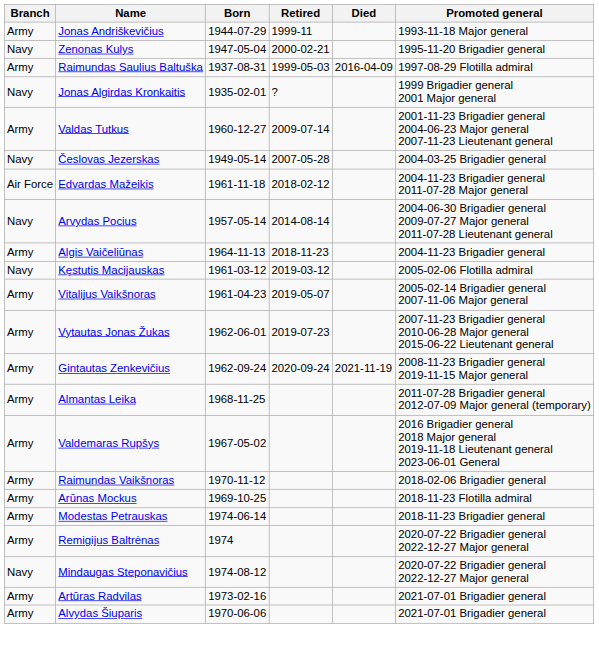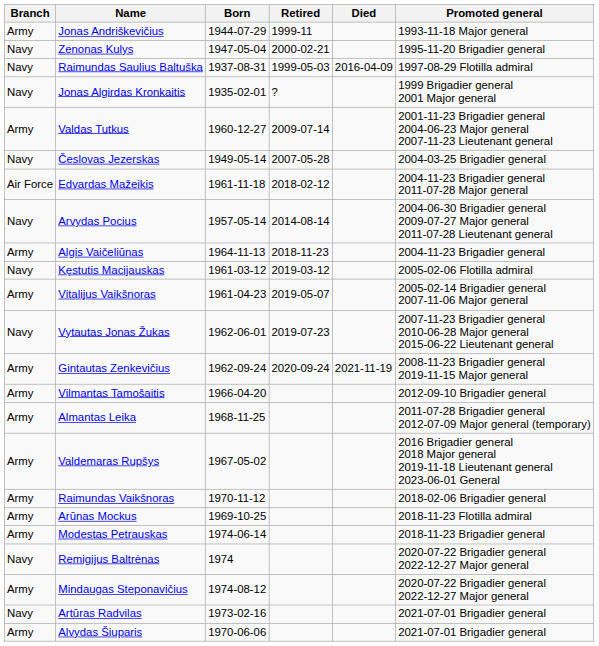 <table class="sortable wikitable">
 <tr>
 <th>Branch</th>
 <th>Name</th>
 <th>Born</th>
 <th>Retired</th>
 <th>Died</th>
 <th>Promoted general</th>
 </tr>
 <tr>
 <td>Army</td>
 <td><a href='#'>Jonas Andriškevičius</a></td>
 <td>1944-07-29</td>
 <td>1999-11</td>
 <td></td>
 <td>1993-11-18 Major general</td>
 </tr>
 <tr>
 <td>Navy</td>
 <td><a href='#'>Zenonas Kulys</a></td>
 <td>1947-05-04</td>
 <td>2000-02-21</td>
 <td></td>
 <td>1995-11-20 Brigadier general</td>
 </tr>
 <tr>
-<td>Army</td>
+<td>Navy</td>
 <td><a href='#'>Raimundas Saulius Baltuška</a></td>
 <td>1937-08-31</td>
 <td>1999-05-03</td>
 <td>2016-04-09</td>
 <td>1997-08-29 Flotilla admiral</td>
 </tr>
 <tr>
 <td>Navy</td>
 <td><a href='#'>Jonas Algirdas Kronkaitis</a></td>
 <td>1935-02-01</td>
 <td>?</td>
 <td></td>
 <td>1999 Brigadier general <br> 2001 Major general</td>
 </tr>
 <tr>
 <td>Army</td>
 <td><a href='#'>Valdas Tutkus</a></td>
 <td>1960-12-27</td>
 <td>2009-07-14</td>
 <td></td>
 <td>2001-11-23 Brigadier general <br> 2004-06-23 Major general <br> 2007-11-23 Lieutenant general</td>
 </tr>
 <tr>
 <td>Navy</td>
 <td><a href='#'>Česlovas Jezerskas</a></td>
 <td>1949-05-14</td>
 <td>2007-05-28</td>
 <td></td>
 <td>2004-03-25 Brigadier general</td>
 </tr>
 <tr>
 <td>Air Force</td>
 <td><a href='#'>Edvardas Mažeikis</a></td>
 <td>1961-11-18</td>
 <td>2018-02-12</td>
 <td></td>
 <td>2004-11-23 Brigadier general <br> 2011-07-28 Major general</td>
 </tr>
 <tr>
 <td>Navy</td>
 <td><a href='#'>Arvydas Pocius</a></td>
 <td>1957-05-14</td>
 <td>2014-08-14</td>
 <td></td>
 <td>2004-06-30 Brigadier general <br> 2009-07-27 Major general <br> 2011-07-28 Lieutenant general</td>
 </tr>
 <tr>
 <td>Army</td>
 <td><a href='#'>Algis Vaičeliūnas</a></td>
 <td>1964-11-13</td>
 <td>2018-11-23</td>
 <td></td>
 <td>2004-11-23 Brigadier general</td>
 </tr>
 <tr>
 <td>Navy</td>
 <td><a href='#'>Kęstutis Macijauskas</a></td>
 <td>1961-03-12</td>
 <td>2019-03-12</td>
 <td></td>
 <td>2005-02-06 Flotilla admiral</td>
 </tr>
 <tr>
 <td>Army</td>
 <td><a href='#'>Vitalijus Vaikšnoras</a></td>
 <td>1961-04-23</td>
 <td>2019-05-07</td>
 <td></td>
 <td>2005-02-14 Brigadier general <br> 2007-11-06 Major general</td>
 </tr>
 <tr>
-<td>Army</td>
+<td>Navy</td>
 <td><a href='#'>Vytautas Jonas Žukas</a></td>
 <td>1962-06-01</td>
 <td>2019-07-23</td>
 <td></td>
 <td>2007-11-23 Brigadier general <br> 2010-06-28 Major general <br> 2015-06-22 Lieutenant general</td>
 </tr>
 <tr>
 <td>Army</td>
 <td><a href='#'>Gintautas Zenkevičius</a></td>
 <td>1962-09-24</td>
 <td>2020-09-24</td>
 <td>2021-11-19</td>
 <td>2008-11-23 Brigadier general <br> 2019-11-15 Major general</td>
+</tr>
+<tr>
+<td>Army</td>
+<td><a href='#'>Vilmantas Tamošaitis</a></td>
+<td>1966-04-20</td>
+<td></td>
+<td></td>
+<td>2012-09-10 Brigadier general</td>
 </tr>
 <tr>
 <td>Army</td>
 <td><a href='#'>Almantas Leika</a></td>
 <td>1968-11-25</td>
 <td></td>
 <td></td>
 <td>2011-07-28 Brigadier general <br> 2012-07-09 Major general (temporary)</td>
 </tr>
 <tr>
 <td>Army</td>
 <td><a href='#'>Valdemaras Rupšys</a></td>
 <td>1967-05-02</td>
 <td></td>
 <td></td>
 <td>2016 Brigadier general <br> 2018 Major general <br> 2019-11-18 Lieutenant general <br> 2023-06-01 General</td>
 </tr>
 <tr>
 <td>Army</td>
 <td><a href='#'>Raimundas Vaikšnoras</a></td>
 <td>1970-11-12</td>
 <td></td>
 <td></td>
 <td>2018-02-06 Brigadier general</td>
 </tr>
 <tr>
 <td>Army</td>
 <td><a href='#'>Arūnas Mockus</a></td>
 <td>1969-10-25</td>
 <td></td>
 <td></td>
 <td>2018-11-23 Flotilla admiral</td>
 </tr>
 <tr>
 <td>Army</td>
 <td><a href='#'>Modestas Petrauskas</a></td>
 <td>1974-06-14</td>
 <td></td>
 <td></td>
 <td>2018-11-23 Brigadier general</td>
 </tr>
 <tr>
-<td>Army</td>
+<td>Navy</td>
 <td><a href='#'>Remigijus Baltrėnas</a></td>
 <td>1974</td>
 <td></td>
 <td></td>
 <td>2020-07-22 Brigadier general <br> 2022-12-27 Major general</td>
 </tr>
 <tr>
-<td>Navy</td>
+<td>Army</td>
 <td><a href='#'>Mindaugas Steponavičius</a></td>
 <td>1974-08-12</td>
 <td></td>
 <td></td>
 <td>2020-07-22 Brigadier general <br> 2022-12-27 Major general</td>
 </tr>
 <tr>
-<td>Army</td>
+<td>Navy</td>
 <td><a href='#'>Artūras Radvilas</a></td>
 <td>1973-02-16</td>
 <td></td>
 <td></td>
 <td>2021-07-01 Brigadier general</td>
 </tr>
 <tr>
 <td>Army</td>
 <td><a href='#'>Alvydas Šiuparis</a></td>
 <td>1970-06-06</td>
 <td></td>
 <td></td>
 <td>2021-07-01 Brigadier general</td>
 </tr>
 </table>
